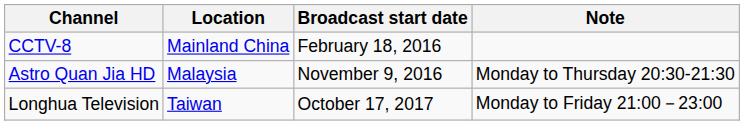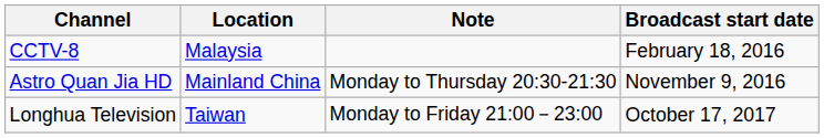 <table class="wikitable">
 <tr>
 <th>Channel</th>
 <th>Location</th>
+<th>Note</th>
 <th>Broadcast start date</th>
-<th>Note</th>
 </tr>
 <tr>
 <td><a href='#'>CCTV-8</a></td>
-<td><a href='#'>Mainland China</a></td>
+<td><a href='#'>Malaysia</a></td>
+<td></td>
 <td>February 18, 2016</td>
-<td></td>
 </tr>
 <tr>
 <td><a href='#'>Astro Quan Jia HD</a></td>
-<td><a href='#'>Malaysia</a></td>
+<td><a href='#'>Mainland China</a></td>
+<td>Monday to Thursday 20:30-21:30</td>
 <td>November 9, 2016</td>
-<td>Monday to Thursday 20:30-21:30</td>
 </tr>
 <tr>
 <td>Longhua Television</td>
 <td><a href='#'>Taiwan</a></td>
+<td>Monday to Friday 21:00－23:00</td>
 <td>October 17, 2017</td>
-<td>Monday to Friday 21:00－23:00</td>
 </tr>
 </table>
